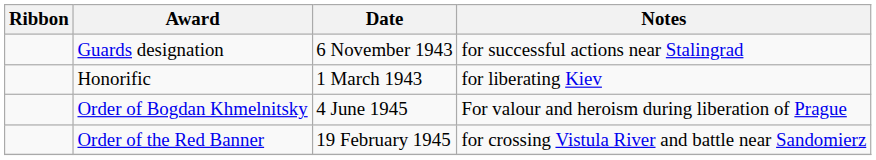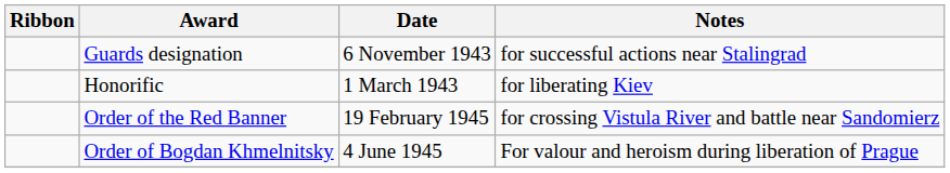 <table class="wikitable">
 <tr>
 <th>Ribbon</th>
 <th>Award</th>
 <th>Date</th>
 <th>Notes</th>
 </tr>
 <tr>
 <td></td>
 <td><a href='#'>Guards</a> designation</td>
 <td>6 November 1943</td>
 <td>for successful actions near <a href='#'>Stalingrad</a></td>
 </tr>
 <tr>
 <td></td>
 <td>Honorific</td>
 <td>1 March 1943</td>
 <td>for liberating <a href='#'>Kiev</a></td>
 </tr>
 <tr>
 <td></td>
+<td><a href='#'>Order of the Red Banner</a></td>
+<td>19 February 1945</td>
+<td>for crossing <a href='#'>Vistula River</a> and battle near <a href='#'>Sandomierz</a></td>
+</tr>
+<tr>
+<td></td>
 <td><a href='#'>Order of Bogdan Khmelnitsky</a></td>
 <td>4 June 1945</td>
 <td>For valour and heroism during liberation of <a href='#'>Prague</a></td>
 </tr>
 <tr>
-<td></td>
-<td><a href='#'>Order of the Red Banner</a></td>
-<td>19 February 1945</td>
-<td>for crossing <a href='#'>Vistula River</a> and battle near <a href='#'>Sandomierz</a></td>
-</tr>
-<tr>
 </tr>
 </table>
